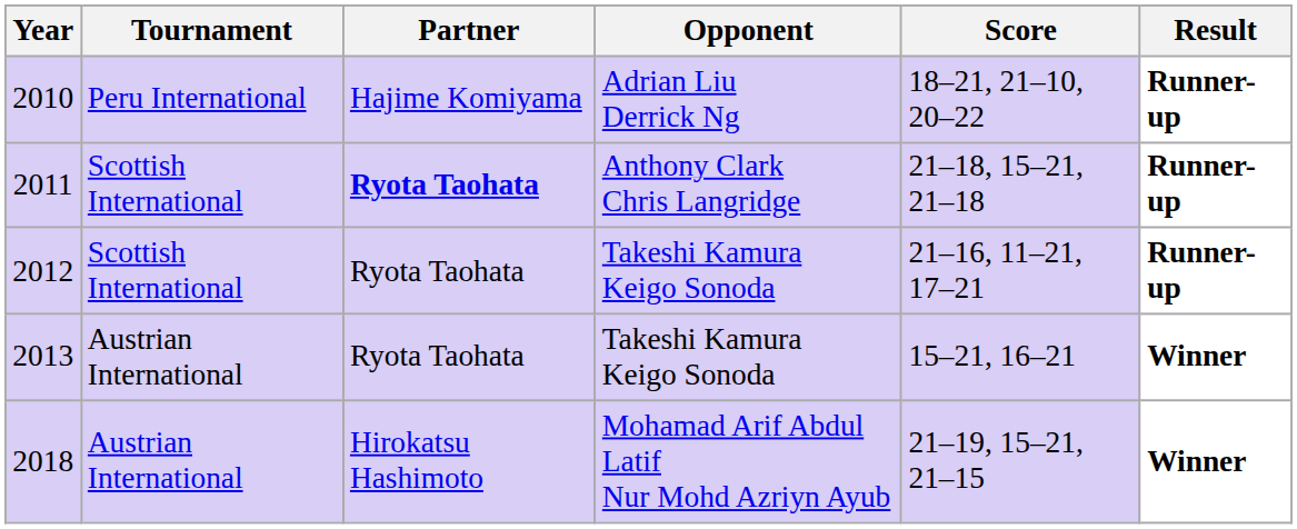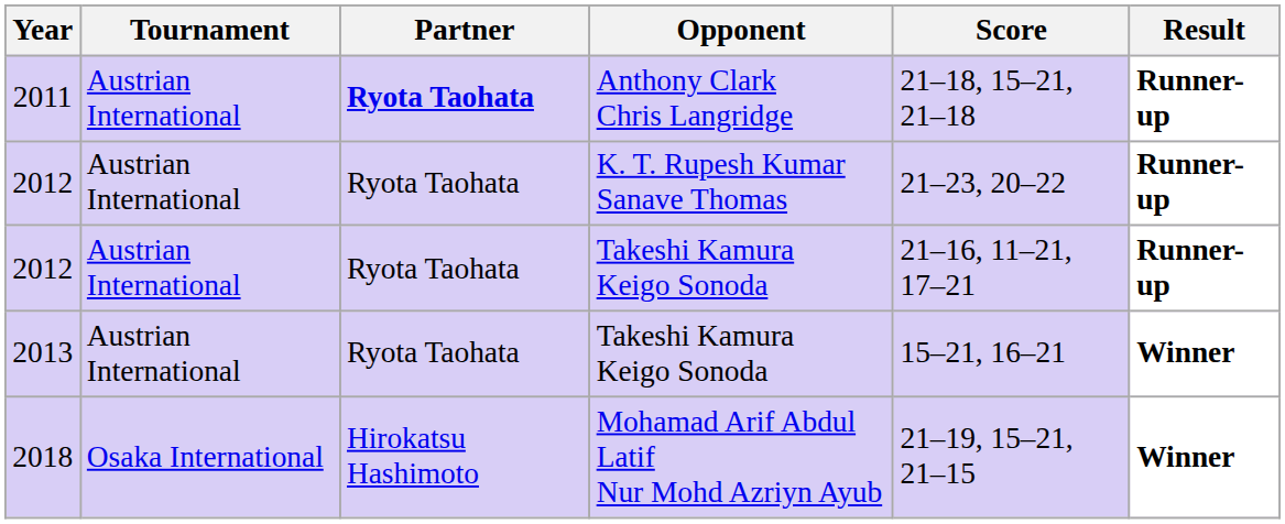 <table class="sortable wikitable" style="font-size: 90%;">
 <tr>
 <th>Year</th>
 <th>Tournament</th>
 <th>Partner</th>
 <th>Opponent</th>
 <th>Score</th>
 <th>Result</th>
 </tr>
 <tr style="background:#D8CEF6">
-<td align="center">2010</td>
-<td align="left"><a href='#'>Peru International</a></td>
-<td align="left"> <a href='#'>Hajime Komiyama</a></td>
-<td align="left"> <a href='#'>Adrian Liu</a> <br>  <a href='#'>Derrick Ng</a></td>
-<td align="left">18–21, 21–10, 20–22</td>
-<td style="text-align:left; background:white"> <strong>Runner-up</strong></td>
-</tr>
-<tr style="background:#D8CEF6">
 <td align="center">2011</td>
-<td align="left"><a href='#'>Scottish International</a></td>
+<td align="left"><a href='#'>Austrian International</a></td>
 <td align="left"><strong> <a href='#'>Ryota Taohata</a></strong></td>
 <td align="left"> <a href='#'>Anthony Clark</a> <br>  <a href='#'>Chris Langridge</a></td>
 <td align="left">21–18, 15–21, 21–18</td>
 <td style="text-align:left; background:white"> <strong>Runner-up</strong></td>
 </tr>
 <tr style="background:#D8CEF6">
 <td align="center">2012</td>
-<td align="left"><a href='#'>Scottish International</a></td>
+<td align="left">Austrian International</td>
+<td align="left"> Ryota Taohata</td>
+<td align="left"> <a href='#'>K. T. Rupesh Kumar</a> <br>  <a href='#'>Sanave Thomas</a></td>
+<td align="left">21–23, 20–22</td>
+<td style="text-align:left; background:white"> <strong>Runner-up</strong></td>
+</tr>
+<tr style="background:#D8CEF6">
+<td align="center">2012</td>
+<td align="left"><a href='#'>Austrian International</a></td>
 <td align="left"> Ryota Taohata</td>
 <td align="left"> <a href='#'>Takeshi Kamura</a> <br>  <a href='#'>Keigo Sonoda</a></td>
 <td align="left">21–16, 11–21, 17–21</td>
 <td style="text-align:left; background:white"> <strong>Runner-up</strong></td>
 </tr>
 <tr style="background:#D8CEF6">
 <td align="center">2013</td>
 <td align="left">Austrian International</td>
 <td align="left"> Ryota Taohata</td>
 <td align="left"> Takeshi Kamura <br>  Keigo Sonoda</td>
 <td align="left">15–21, 16–21</td>
 <td style="text-align:left; background:white"> <strong>Winner</strong></td>
 </tr>
 <tr style="background:#D8CEF6">
 <td align="center">2018</td>
-<td align="left"><a href='#'>Austrian International</a></td>
+<td align="left"><a href='#'>Osaka International</a></td>
 <td align="left"> <a href='#'>Hirokatsu Hashimoto</a></td>
 <td align="left"> <a href='#'>Mohamad Arif Abdul Latif</a> <br>  <a href='#'>Nur Mohd Azriyn Ayub</a></td>
 <td align="left">21–19, 15–21, 21–15</td>
 <td style="text-align:left; background:white"> <strong>Winner</strong></td>
 </tr>
 </table>
